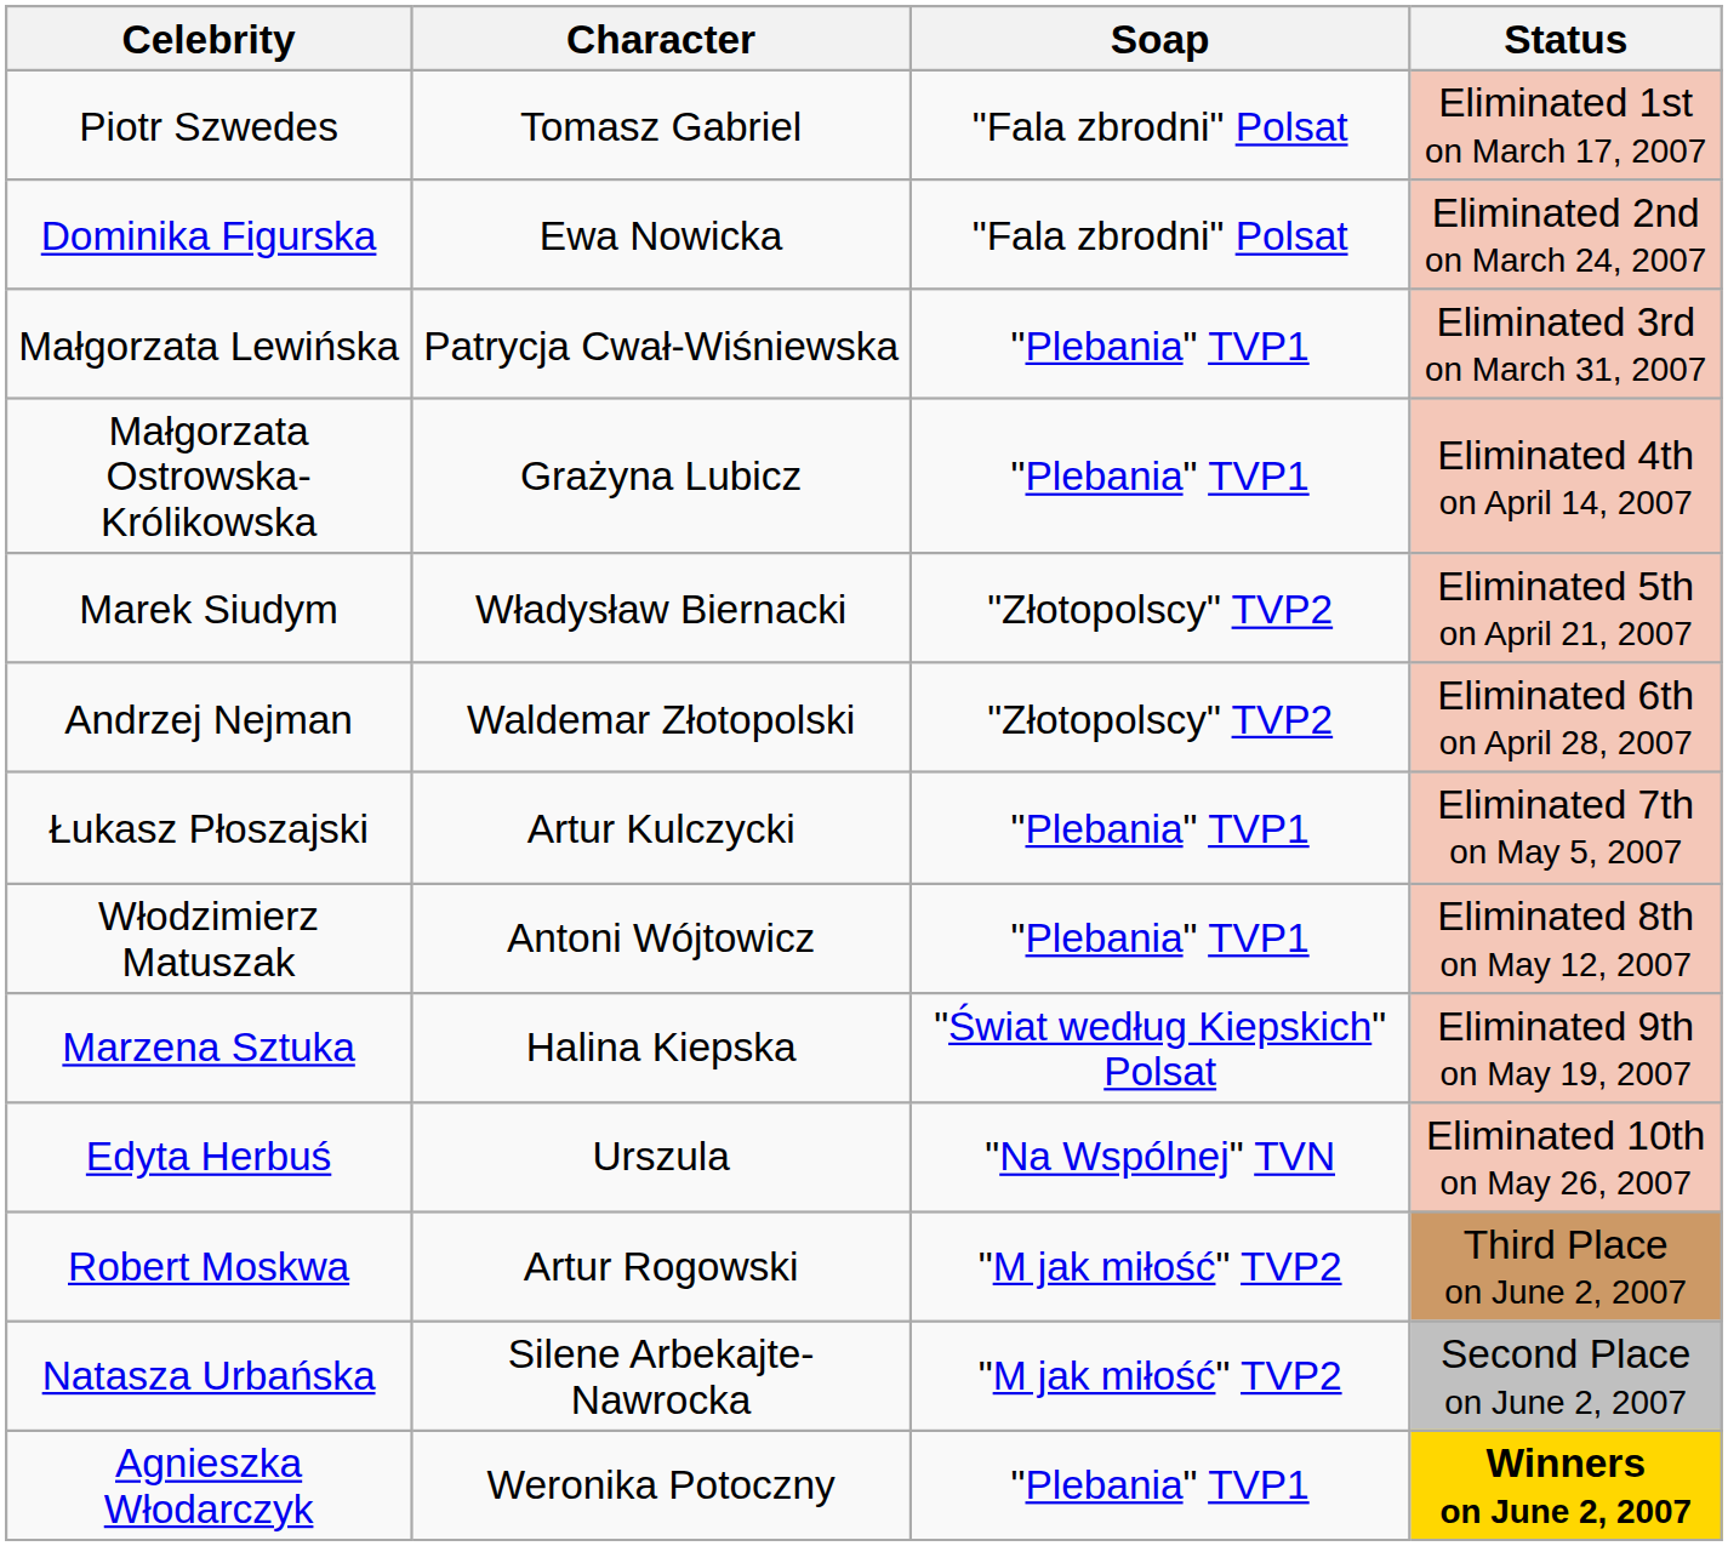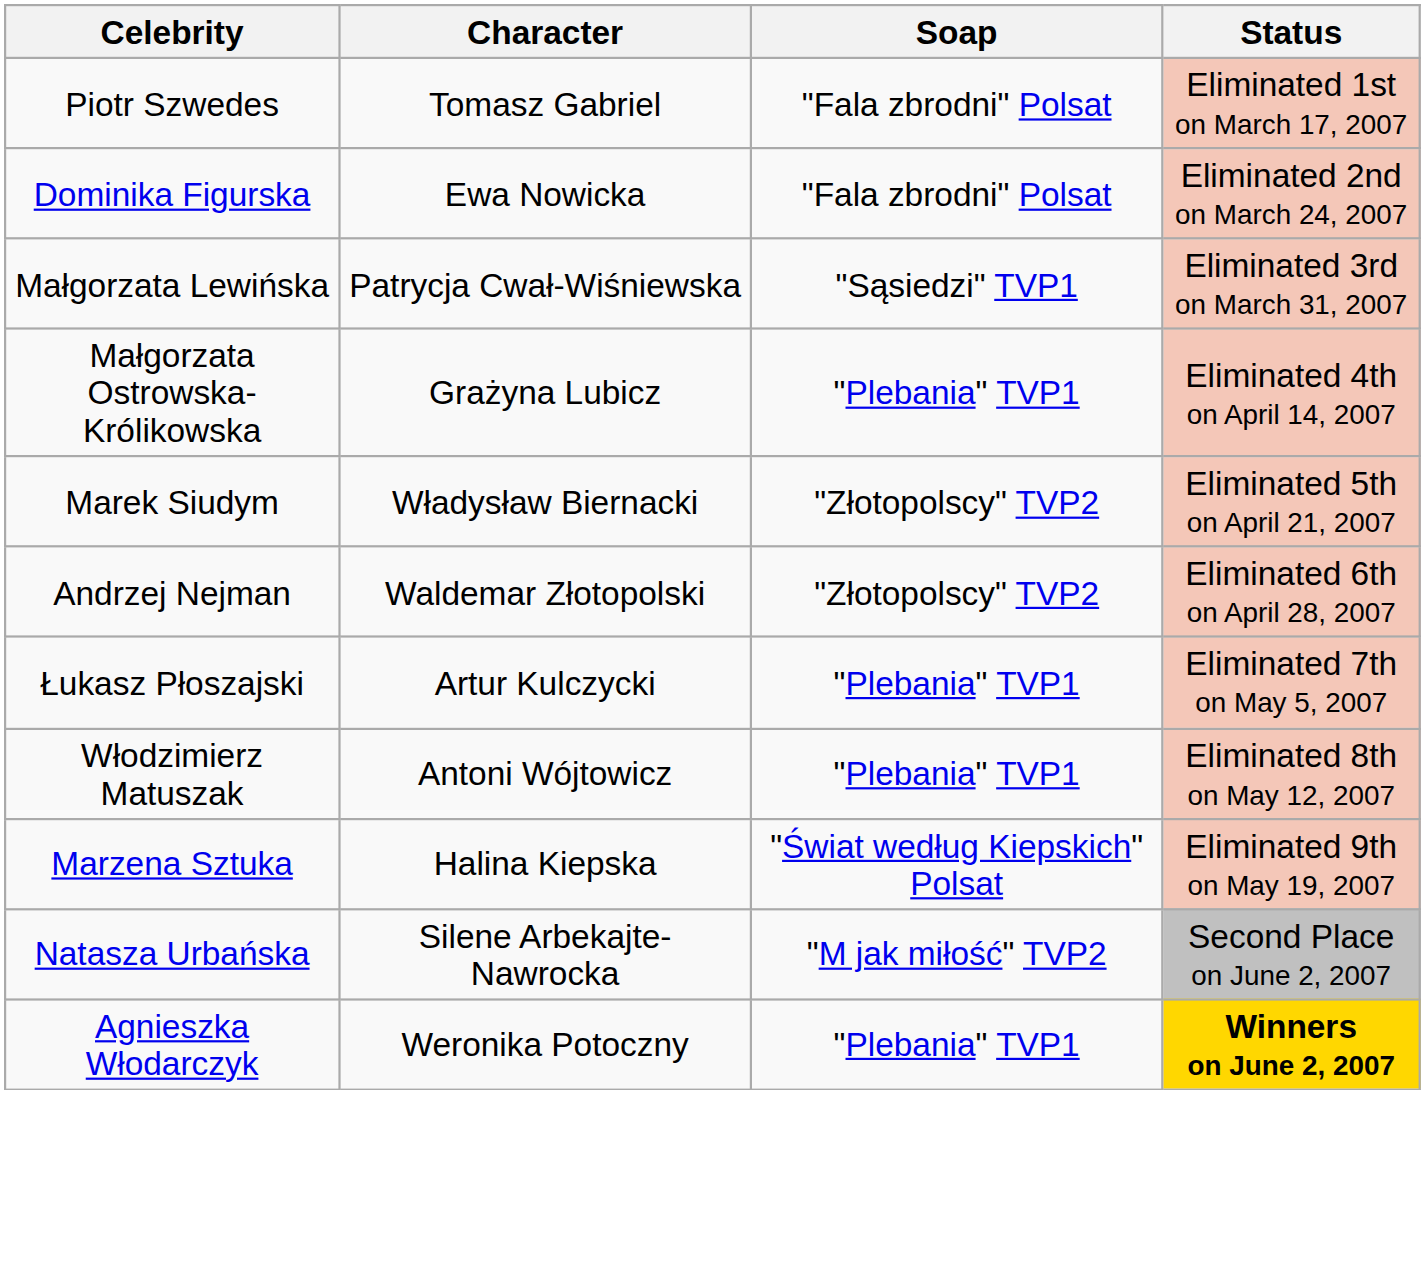 <table class="wikitable"  style="margin:auto; text-align:center; font-size:95%;">
 <tr>
 <th style="width:145px;">Celebrity</th>
 <th style="width:180px;">Character</th>
 <th style="width:180px;">Soap</th>
 <th style="width:110px;">Status</th>
 </tr>
 <tr>
 <td>Piotr Szwedes</td>
 <td>Tomasz Gabriel</td>
 <td>"Fala zbrodni" <a href='#'>Polsat</a></td>
 <td bgcolor="#F4C7B8">Eliminated 1st<br><small>on March 17, 2007</small></td>
 </tr>
 <tr>
 <td><a href='#'>Dominika Figurska</a></td>
 <td>Ewa Nowicka</td>
 <td>"Fala zbrodni" <a href='#'>Polsat</a></td>
 <td bgcolor="#F4C7B8">Eliminated 2nd<br><small>on March 24, 2007</small></td>
 </tr>
 <tr>
 <td>Małgorzata Lewińska</td>
 <td>Patrycja Cwał-Wiśniewska</td>
-<td>"<a href='#'>Plebania</a>" <a href='#'>TVP1</a></td>
+<td>"Sąsiedzi" <a href='#'>TVP1</a></td>
 <td bgcolor="#F4C7B8">Eliminated 3rd<br><small>on March 31, 2007</small></td>
 </tr>
 <tr>
 <td>Małgorzata Ostrowska-Królikowska</td>
 <td>Grażyna Lubicz</td>
 <td>"<a href='#'>Plebania</a>" <a href='#'>TVP1</a></td>
 <td bgcolor="#F4C7B8">Eliminated 4th<br><small>on April 14, 2007</small></td>
 </tr>
 <tr>
 <td>Marek Siudym</td>
 <td>Władysław Biernacki</td>
 <td>"Złotopolscy" <a href='#'>TVP2</a></td>
 <td bgcolor="#F4C7B8">Eliminated 5th<br><small>on April 21, 2007</small></td>
 </tr>
 <tr>
 <td>Andrzej Nejman</td>
 <td>Waldemar Złotopolski</td>
 <td>"Złotopolscy" <a href='#'>TVP2</a></td>
 <td bgcolor="#F4C7B8">Eliminated 6th<br><small>on April 28, 2007</small></td>
 </tr>
 <tr>
 <td>Łukasz Płoszajski</td>
 <td>Artur Kulczycki</td>
 <td>"<a href='#'>Plebania</a>" <a href='#'>TVP1</a></td>
 <td bgcolor="#F4C7B8">Eliminated 7th<br><small>on May 5, 2007</small></td>
 </tr>
 <tr>
 <td>Włodzimierz Matuszak</td>
 <td>Antoni Wójtowicz</td>
 <td>"<a href='#'>Plebania</a>" <a href='#'>TVP1</a></td>
 <td bgcolor="#F4C7B8">Eliminated 8th<br><small>on May 12, 2007</small></td>
 </tr>
 <tr>
 <td><a href='#'>Marzena Sztuka</a></td>
 <td>Halina Kiepska</td>
 <td>"<a href='#'>Świat według Kiepskich</a>" <a href='#'>Polsat</a></td>
 <td bgcolor="#F4C7B8">Eliminated 9th<br><small>on May 19, 2007</small></td>
 </tr>
 <tr>
-<td><a href='#'>Edyta Herbuś</a></td>
-<td>Urszula</td>
-<td>"<a href='#'>Na Wspólnej</a>" <a href='#'>TVN</a></td>
-<td bgcolor="#F4C7B8">Eliminated 10th<br><small>on May 26, 2007</small></td>
-</tr>
-<tr>
-<td><a href='#'>Robert Moskwa</a></td>
-<td>Artur Rogowski</td>
-<td>"<a href='#'>M jak miłość</a>" <a href='#'>TVP2</a></td>
-<td bgcolor="#cc9966">Third Place<br><small>on June 2, 2007</small></td>
-</tr>
-<tr>
 <td><a href='#'>Natasza Urbańska</a></td>
 <td>Silene Arbekajte-Nawrocka</td>
 <td>"<a href='#'>M jak miłość</a>" <a href='#'>TVP2</a></td>
 <td bgcolor="silver">Second Place<br><small>on June 2, 2007</small></td>
 </tr>
 <tr>
 <td><a href='#'>Agnieszka Włodarczyk</a></td>
 <td>Weronika Potoczny</td>
 <td>"<a href='#'>Plebania</a>" <a href='#'>TVP1</a></td>
 <td bgcolor="gold"><strong>Winners<br><small>on June 2, 2007</small></strong></td>
 </tr>
 </table>
